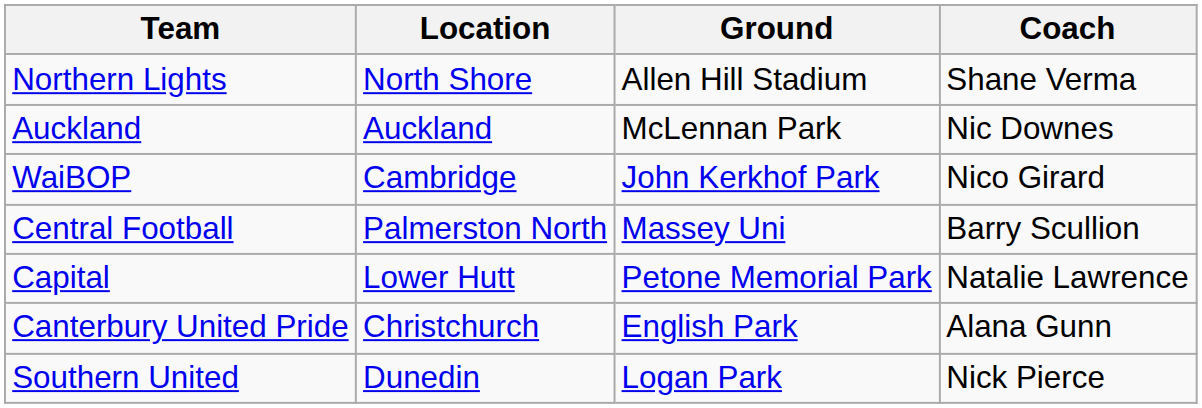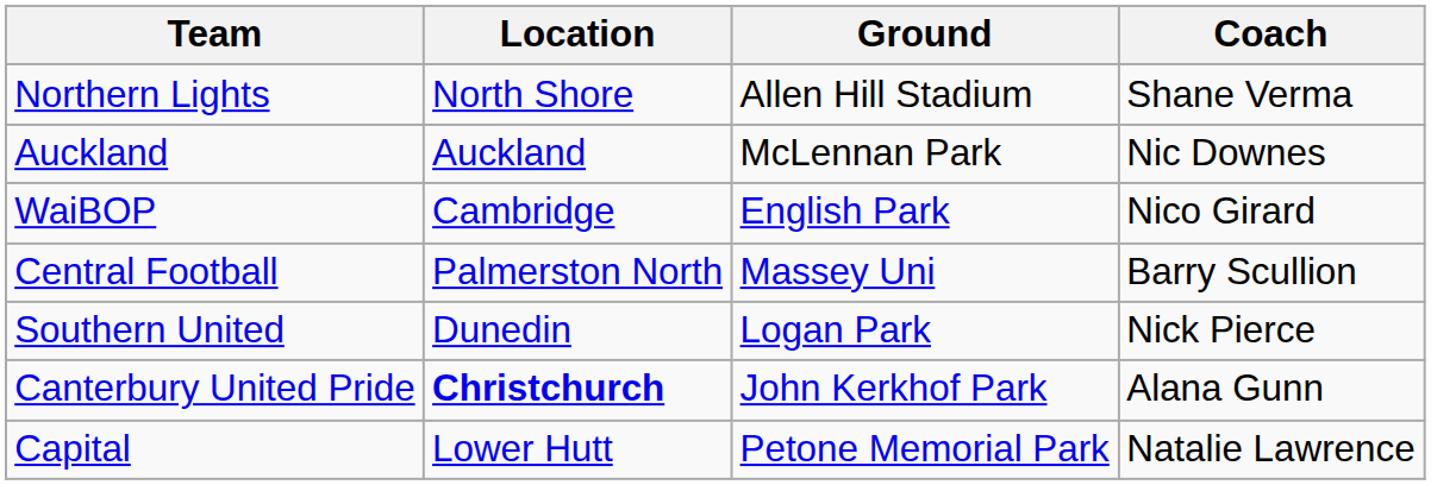 <table class="wikitable sortable">
 <tr>
 <th>Team</th>
 <th>Location</th>
 <th>Ground</th>
 <th>Coach</th>
 </tr>
 <tr>
 <td><a href='#'>Northern Lights</a></td>
 <td><a href='#'>North Shore</a></td>
 <td>Allen Hill Stadium</td>
 <td>Shane Verma</td>
 </tr>
 <tr>
 <td><a href='#'>Auckland</a></td>
 <td><a href='#'>Auckland</a></td>
 <td>McLennan Park</td>
 <td>Nic Downes</td>
 </tr>
 <tr>
 <td><a href='#'>WaiBOP</a></td>
 <td><a href='#'>Cambridge</a></td>
-<td><a href='#'>John Kerkhof Park</a></td>
+<td><a href='#'>English Park</a></td>
 <td>Nico Girard</td>
 </tr>
 <tr>
 <td><a href='#'>Central Football</a></td>
 <td><a href='#'>Palmerston North</a></td>
 <td><a href='#'>Massey Uni</a></td>
 <td>Barry Scullion</td>
 </tr>
 <tr>
+<td><a href='#'>Southern United</a></td>
+<td><a href='#'>Dunedin</a></td>
+<td><a href='#'>Logan Park</a></td>
+<td>Nick Pierce</td>
+</tr>
+<tr>
+<td><a href='#'>Canterbury United Pride</a></td>
+<td><strong><a href='#'>Christchurch</a></strong></td>
+<td><a href='#'>John Kerkhof Park</a></td>
+<td>Alana Gunn</td>
+</tr>
+<tr>
 <td><a href='#'>Capital</a></td>
 <td><a href='#'>Lower Hutt</a></td>
 <td><a href='#'>Petone Memorial Park</a></td>
 <td>Natalie Lawrence</td>
 </tr>
-<tr>
-<td><a href='#'>Canterbury United Pride</a></td>
-<td><a href='#'>Christchurch</a></td>
-<td><a href='#'>English Park</a></td>
-<td>Alana Gunn</td>
-</tr>
-<tr>
-<td><a href='#'>Southern United</a></td>
-<td><a href='#'>Dunedin</a></td>
-<td><a href='#'>Logan Park</a></td>
-<td>Nick Pierce</td>
-</tr>
 </table>
